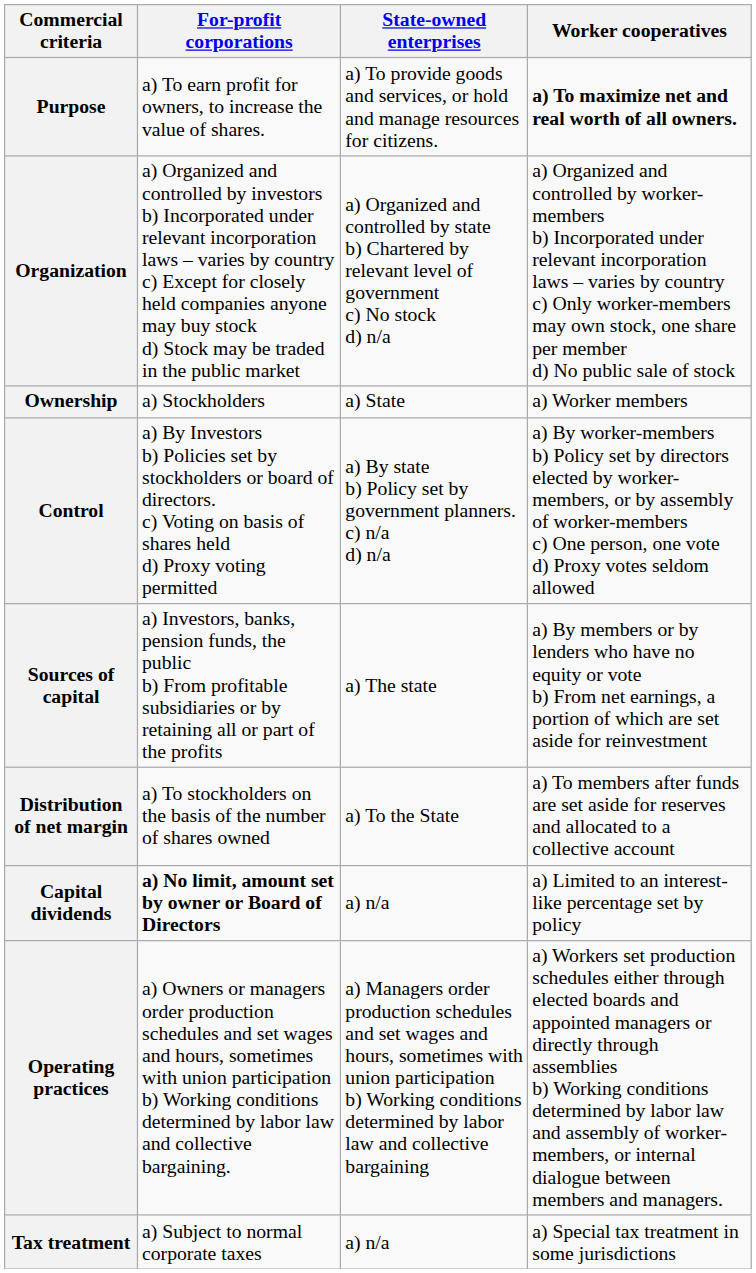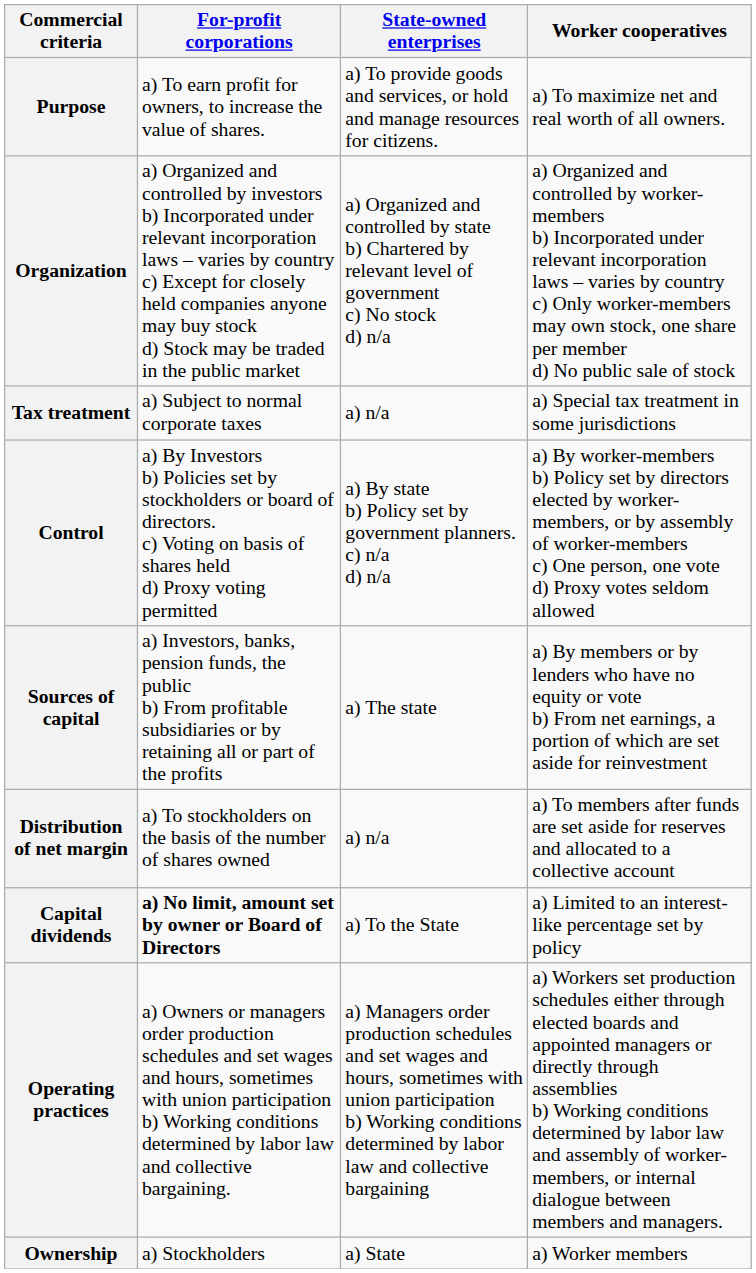 <table class="wikitable">
 <tr>
 <th>Commercial criteria</th>
 <th><a href='#'>For-profit corporations</a></th>
 <th><a href='#'>State-owned enterprises</a></th>
 <th>Worker cooperatives</th>
 </tr>
 <tr>
 <th>Purpose</th>
 <td>a) To earn profit for owners, to increase the value of shares.</td>
 <td>a) To provide goods and services, or hold and manage resources for citizens.</td>
-<td><strong>a) To maximize net and real worth of all owners.</strong></td>
+<td>a) To maximize net and real worth of all owners.</td>
 </tr>
 <tr>
 <th>Organization</th>
 <td>a) Organized and controlled by investors <br> b) Incorporated under relevant incorporation laws – varies by country <br> c) Except for closely held companies anyone may buy stock <br> d) Stock may be traded in the public market</td>
 <td>a) Organized and controlled by state <br> b) Chartered by relevant level of government <br> c) No stock <br> d) n/a</td>
 <td>a) Organized and controlled by worker-members <br> b) Incorporated under relevant incorporation laws – varies by country <br> c) Only worker-members may own stock, one share per member <br> d) No public sale of stock</td>
 </tr>
 <tr>
-<th>Ownership</th>
-<td>a) Stockholders</td>
-<td>a) State</td>
-<td>a) Worker members</td>
+<th>Tax treatment</th>
+<td>a) Subject to normal corporate taxes</td>
+<td>a) n/a</td>
+<td>a) Special tax treatment in some jurisdictions</td>
 </tr>
 <tr>
 <th>Control</th>
 <td>a) By Investors <br> b) Policies set by stockholders or board of directors. <br> c) Voting on basis of shares held <br> d) Proxy voting permitted</td>
 <td>a) By state <br> b) Policy set by government planners. <br> c) n/a <br> d) n/a</td>
 <td>a) By worker-members <br> b) Policy set by directors elected by worker-members, or by assembly of worker-members <br> c) One person, one vote <br> d) Proxy votes seldom allowed</td>
 </tr>
 <tr>
 <th>Sources of capital</th>
 <td>a) Investors, banks, pension funds, the public <br> b) From profitable subsidiaries or by retaining all or part of the profits</td>
 <td>a) The state</td>
 <td>a) By members or by lenders who have no equity or vote <br> b) From net earnings, a portion of which are set aside for reinvestment</td>
 </tr>
 <tr>
 <th>Distribution of net margin</th>
 <td>a) To stockholders on the basis of the number of shares owned</td>
-<td>a) To the State</td>
+<td>a) n/a</td>
 <td>a) To members after funds are set aside for reserves and allocated to a collective account</td>
 </tr>
 <tr>
 <th>Capital dividends</th>
 <td><strong>a) No limit, amount set by owner or Board of Directors</strong></td>
-<td>a) n/a</td>
+<td>a) To the State</td>
 <td>a) Limited to an interest-like percentage set by policy</td>
 </tr>
 <tr>
 <th>Operating practices</th>
 <td>a) Owners or managers order production schedules and set wages and hours, sometimes with union participation <br> b) Working conditions determined by labor law and collective bargaining.</td>
 <td>a) Managers order production schedules and set wages and hours, sometimes with union participation <br> b) Working conditions determined by labor law and collective bargaining</td>
 <td>a) Workers set production schedules either through elected boards and appointed managers or directly through assemblies <br> b) Working conditions determined by labor law and assembly of worker-members, or internal dialogue between members and managers.</td>
 </tr>
 <tr>
-<th>Tax treatment</th>
-<td>a) Subject to normal corporate taxes</td>
-<td>a) n/a</td>
-<td>a) Special tax treatment in some jurisdictions</td>
+<th>Ownership</th>
+<td>a) Stockholders</td>
+<td>a) State</td>
+<td>a) Worker members</td>
 </tr>
 </table>
